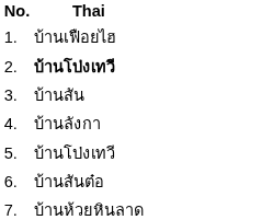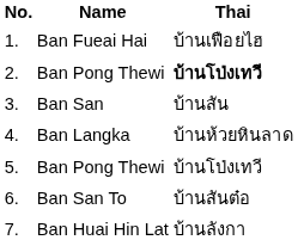 <table>
 <tr>
 <th>No.</th>
+<th>Name</th>
 <th>Thai</th>
 </tr>
 <tr>
 <td>1.</td>
+<td>Ban Fueai Hai</td>
 <td>บ้านเฟือยไฮ</td>
 </tr>
 <tr>
 <td>2.</td>
+<td>Ban Pong Thewi</td>
 <td><strong>บ้านโป่งเทวี</strong></td>
 </tr>
 <tr>
 <td>3.</td>
+<td>Ban San</td>
 <td>บ้านสัน</td>
 </tr>
 <tr>
 <td>4.</td>
-<td>บ้านลังกา</td>
+<td>Ban Langka</td>
+<td>บ้านห้วยหินลาด</td>
 </tr>
 <tr>
 <td>5.</td>
+<td>Ban Pong Thewi</td>
 <td>บ้านโป่งเทวี</td>
 </tr>
 <tr>
 <td>6.</td>
+<td>Ban San To</td>
 <td>บ้านสันต๋อ</td>
 </tr>
 <tr>
 <td>7.</td>
-<td>บ้านห้วยหินลาด</td>
+<td>Ban Huai Hin Lat</td>
+<td>บ้านลังกา</td>
 </tr>
 </table>
